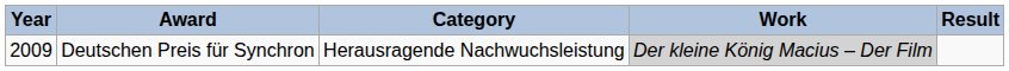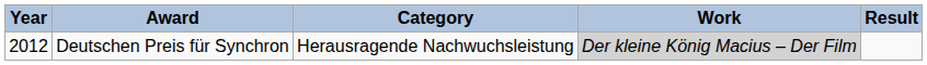 <table class="wikitable sortable">
 <tr>
 <th style="background:#B0C4DE;text-align:center;">Year</th>
 <th style="background:#B0C4DE;text-align:center;">Award</th>
 <th style="background:#B0C4DE;text-align:center;">Category</th>
 <th style="background:#B0C4DE;text-align:center;">Work</th>
 <th style="background:#B0C4DE;text-align:center;">Result</th>
 </tr>
 <tr>
-<td>2009</td>
+<td>2012</td>
 <td>Deutschen Preis für Synchron</td>
 <td>Herausragende Nachwuchsleistung</td>
 <td style="background: lightgrey;"><em>Der kleine König Macius – Der Film</em></td>
 <td></td>
 </tr>
 </table>
